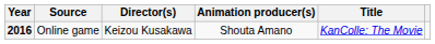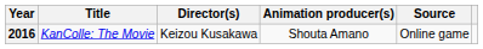 <table class="wikitable sortable plainrowheaders">
 <tr>
 <th scope="col" class="unsortable" width=10>Year</th>
-<th scope="col">Source</th>
+<th scope="col">Title</th>
 <th scope="col">Director(s)</th>
 <th scope="col">Animation producer(s)</th>
-<th scope="col">Title</th>
+<th scope="col">Source</th>
 <th scope="col" class="unsortable"></th>
 </tr>
 <tr>
 <th scope="row">2016</th>
-<td>Online game</td>
+<td><em><a href='#'>KanColle: The Movie</a></em></td>
 <td style=text-align:center>Keizou Kusakawa</td>
 <td style=text-align:center>Shouta Amano</td>
-<td><em><a href='#'>KanColle: The Movie</a></em></td>
+<td>Online game</td>
 <td></td>
 </tr>
 </table>
